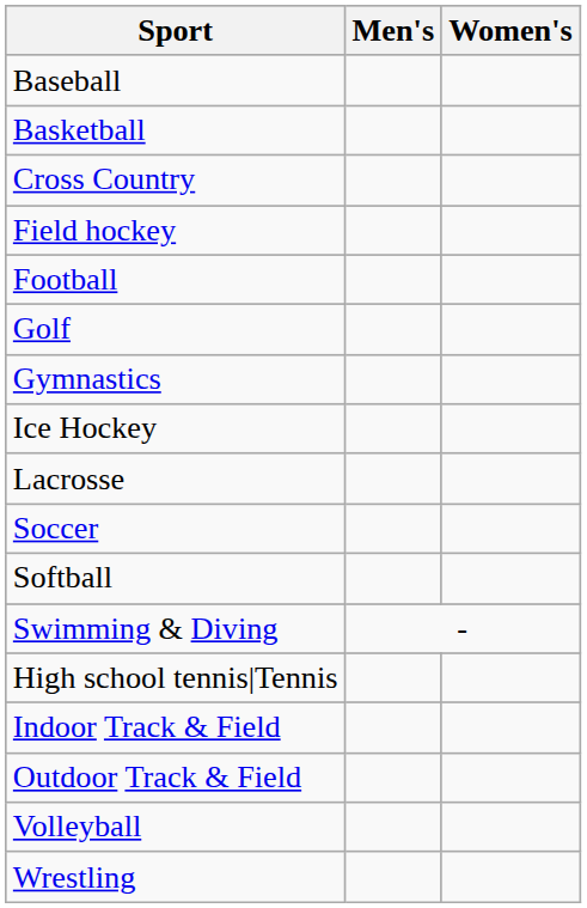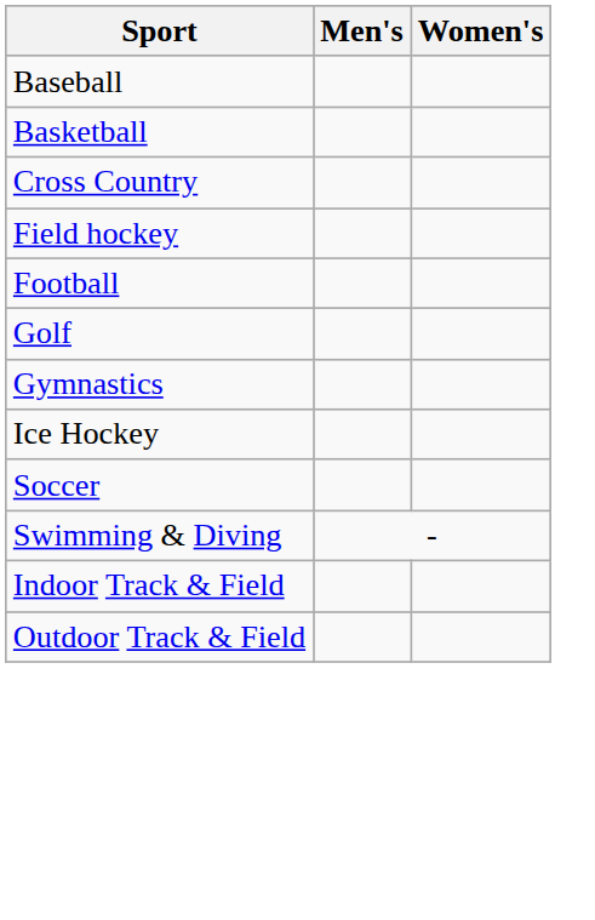 <table class="wikitable" style=>
 <tr>
 <th>Sport</th>
 <th>Men's</th>
 <th>Women's</th>
 </tr>
 <tr>
 <td High school baseball>Baseball</td>
 <td></td>
 <td></td>
 </tr>
 <tr>
 <td><a href='#'>Basketball</a></td>
 <td></td>
 <td></td>
 </tr>
 <tr>
 <td><a href='#'>Cross Country</a></td>
 <td></td>
 <td></td>
 </tr>
 <tr>
 <td><a href='#'>Field hockey</a></td>
 <td></td>
 <td></td>
 </tr>
 <tr>
 <td><a href='#'>Football</a></td>
 <td></td>
 <td></td>
 </tr>
 <tr>
 <td><a href='#'>Golf</a></td>
 <td></td>
 <td></td>
 </tr>
 <tr>
 <td><a href='#'>Gymnastics</a></td>
 <td></td>
 <td></td>
 </tr>
 <tr>
 <td>Ice Hockey</td>
 <td></td>
 <td></td>
 </tr>
 <tr>
-<td High school lacrosse>Lacrosse</td>
-<td></td>
-<td></td>
-</tr>
-<tr>
 <td><a href='#'>Soccer</a></td>
-<td></td>
-<td></td>
-</tr>
-<tr>
-<td High school softball>Softball</td>
 <td></td>
 <td></td>
 </tr>
 <tr>
 <td><a href='#'>Swimming</a> & <a href='#'>Diving</a></td>
 <td colspan="2" style="text-align:center;">-</td>
-</tr>
-<tr>
-<td>High school tennis|Tennis</td>
-<td></td>
-<td></td>
 </tr>
 <tr>
 <td><a href='#'>Indoor</a> <a href='#'>Track & Field</a></td>
 <td></td>
 <td></td>
 </tr>
 <tr>
 <td><a href='#'>Outdoor</a> <a href='#'>Track & Field</a></td>
 <td></td>
 <td></td>
 </tr>
-<tr>
-<td><a href='#'>Volleyball</a></td>
-<td></td>
-<td></td>
-</tr>
-<tr>
-<td><a href='#'>Wrestling</a></td>
-<td></td>
-<td></td>
-</tr>
 </table>
